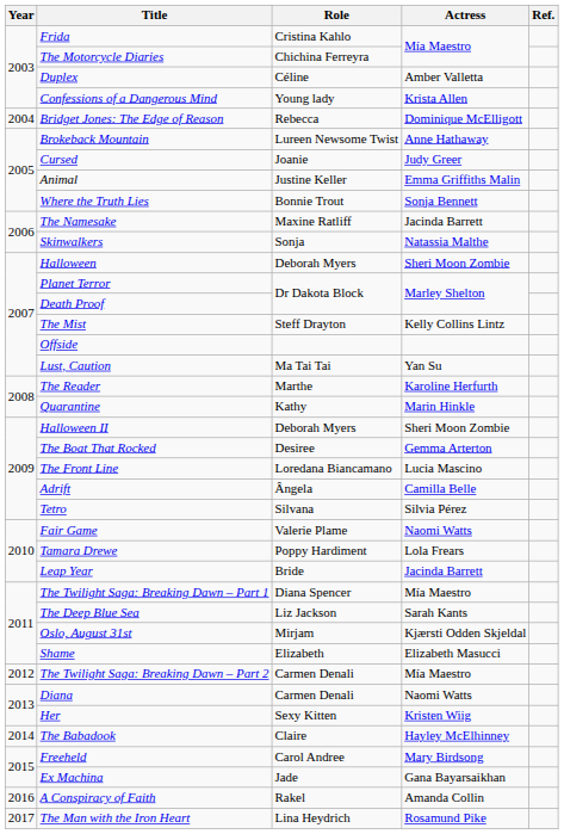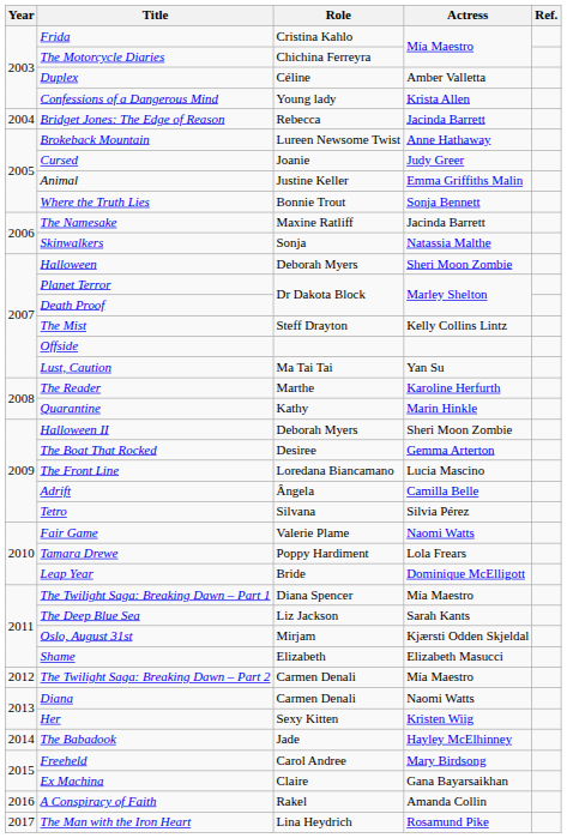 <table class="wikitable">
 <tr>
 <th>Year</th>
 <th>Title</th>
 <th>Role</th>
 <th>Actress</th>
 <th>Ref.</th>
 </tr>
 <tr>
 <td rowspan="4">2003</td>
 <td><em><a href='#'>Frida</a></em></td>
 <td>Cristina Kahlo</td>
 <td rowspan="2"><a href='#'>Mía Maestro</a></td>
 <td></td>
 </tr>
 <tr>
 <td><em><a href='#'>The Motorcycle Diaries</a></em></td>
 <td>Chichina Ferreyra</td>
 <td></td>
 </tr>
 <tr>
 <td><em><a href='#'>Duplex</a></em></td>
 <td>Céline</td>
 <td>Amber Valletta</td>
 <td></td>
 </tr>
 <tr>
 <td><em><a href='#'>Confessions of a Dangerous Mind</a></em></td>
 <td>Young lady</td>
 <td><a href='#'>Krista Allen</a></td>
 <td></td>
 </tr>
 <tr>
 <td>2004</td>
 <td><em><a href='#'>Bridget Jones: The Edge of Reason</a></em></td>
 <td>Rebecca</td>
-<td><a href='#'>Dominique McElligott</a></td>
+<td><a href='#'>Jacinda Barrett</a></td>
 <td></td>
 </tr>
 <tr>
 <td rowspan="4">2005</td>
 <td><em><a href='#'>Brokeback Mountain</a></em></td>
 <td>Lureen Newsome Twist</td>
 <td><a href='#'>Anne Hathaway</a></td>
 <td></td>
 </tr>
 <tr>
 <td><em><a href='#'>Cursed</a></em></td>
 <td>Joanie</td>
 <td><a href='#'>Judy Greer</a></td>
 <td></td>
 </tr>
 <tr>
 <td><em>Animal</em></td>
 <td>Justine Keller</td>
 <td><a href='#'>Emma Griffiths Malin</a></td>
 <td></td>
 </tr>
 <tr>
 <td><em><a href='#'>Where the Truth Lies</a></em></td>
 <td>Bonnie Trout</td>
 <td><a href='#'>Sonja Bennett</a></td>
 <td></td>
 </tr>
 <tr>
 <td rowspan="2">2006</td>
 <td><em><a href='#'>The Namesake</a></em></td>
 <td>Maxine Ratliff</td>
 <td>Jacinda Barrett</td>
 <td></td>
 </tr>
 <tr>
 <td><em><a href='#'>Skinwalkers</a></em></td>
 <td>Sonja</td>
 <td><a href='#'>Natassia Malthe</a></td>
 <td></td>
 </tr>
 <tr>
 <td rowspan="6">2007</td>
 <td><em><a href='#'>Halloween</a></em></td>
 <td>Deborah Myers</td>
 <td><a href='#'>Sheri Moon Zombie</a></td>
 <td></td>
 </tr>
 <tr>
 <td><em><a href='#'>Planet Terror</a></em></td>
 <td rowspan="2">Dr Dakota Block</td>
 <td rowspan="2"><a href='#'>Marley Shelton</a></td>
 <td></td>
 </tr>
 <tr>
 <td><em><a href='#'>Death Proof</a></em></td>
 <td></td>
 </tr>
 <tr>
 <td><em><a href='#'>The Mist</a></em></td>
 <td>Steff Drayton</td>
 <td>Kelly Collins Lintz</td>
 <td></td>
 </tr>
 <tr>
 <td><em><a href='#'>Offside</a></em></td>
 <td></td>
 <td></td>
 <td></td>
 </tr>
 <tr>
 <td><em><a href='#'>Lust, Caution</a></em></td>
 <td>Ma Tai Tai</td>
 <td>Yan Su</td>
 <td></td>
 </tr>
 <tr>
 <td rowspan="2">2008</td>
 <td><em><a href='#'>The Reader</a></em></td>
 <td>Marthe</td>
 <td><a href='#'>Karoline Herfurth</a></td>
 <td></td>
 </tr>
 <tr>
 <td><em><a href='#'>Quarantine</a></em></td>
 <td>Kathy</td>
 <td><a href='#'>Marin Hinkle</a></td>
 <td></td>
 </tr>
 <tr>
 <td rowspan="5">2009</td>
 <td><em><a href='#'>Halloween II</a></em></td>
 <td>Deborah Myers</td>
 <td>Sheri Moon Zombie</td>
 <td></td>
 </tr>
 <tr>
 <td><em><a href='#'>The Boat That Rocked</a></em></td>
 <td>Desiree</td>
 <td><a href='#'>Gemma Arterton</a></td>
 <td></td>
 </tr>
 <tr>
 <td><em><a href='#'>The Front Line</a></em></td>
 <td>Loredana Biancamano</td>
 <td>Lucia Mascino</td>
 <td></td>
 </tr>
 <tr>
 <td><em><a href='#'>Adrift</a></em></td>
 <td>Ângela</td>
 <td><a href='#'>Camilla Belle</a></td>
 <td></td>
 </tr>
 <tr>
 <td><em><a href='#'>Tetro</a></em></td>
 <td>Silvana</td>
 <td>Silvia Pérez</td>
 <td></td>
 </tr>
 <tr>
 <td rowspan="3">2010</td>
 <td><em><a href='#'>Fair Game</a></em></td>
 <td>Valerie Plame</td>
 <td><a href='#'>Naomi Watts</a></td>
 <td></td>
 </tr>
 <tr>
 <td><em><a href='#'>Tamara Drewe</a></em></td>
 <td>Poppy Hardiment</td>
 <td>Lola Frears</td>
 <td></td>
 </tr>
 <tr>
 <td><em><a href='#'>Leap Year</a></em></td>
 <td>Bride</td>
-<td><a href='#'>Jacinda Barrett</a></td>
+<td><a href='#'>Dominique McElligott</a></td>
 <td></td>
 </tr>
 <tr>
 <td rowspan="4">2011</td>
 <td><em><a href='#'>The Twilight Saga: Breaking Dawn – Part 1</a></em></td>
 <td>Diana Spencer</td>
 <td>Mía Maestro</td>
 <td></td>
 </tr>
 <tr>
 <td><em><a href='#'>The Deep Blue Sea</a></em></td>
 <td>Liz Jackson</td>
 <td>Sarah Kants</td>
 <td></td>
 </tr>
 <tr>
 <td><em><a href='#'>Oslo, August 31st</a></em></td>
 <td>Mirjam</td>
 <td>Kjærsti Odden Skjeldal</td>
 <td></td>
 </tr>
 <tr>
 <td><em><a href='#'>Shame</a></em></td>
 <td>Elizabeth</td>
 <td>Elizabeth Masucci</td>
 <td></td>
 </tr>
 <tr>
 <td>2012</td>
 <td><em><a href='#'>The Twilight Saga: Breaking Dawn – Part 2</a></em></td>
 <td>Carmen Denali</td>
 <td>Mía Maestro</td>
 <td></td>
 </tr>
 <tr>
 <td rowspan="2">2013</td>
 <td><em><a href='#'>Diana</a></em></td>
 <td>Carmen Denali</td>
 <td>Naomi Watts</td>
 <td></td>
 </tr>
 <tr>
 <td><em><a href='#'>Her</a></em></td>
 <td>Sexy Kitten</td>
 <td><a href='#'>Kristen Wiig</a></td>
 <td></td>
 </tr>
 <tr>
 <td>2014</td>
 <td><em><a href='#'>The Babadook</a></em></td>
-<td>Claire</td>
+<td>Jade</td>
 <td><a href='#'>Hayley McElhinney</a></td>
 <td></td>
 </tr>
 <tr>
 <td rowspan="2">2015</td>
 <td><em><a href='#'>Freeheld</a></em></td>
 <td>Carol Andree</td>
 <td><a href='#'>Mary Birdsong</a></td>
 <td></td>
 </tr>
 <tr>
 <td><em><a href='#'>Ex Machina</a></em></td>
-<td>Jade</td>
+<td>Claire</td>
 <td>Gana Bayarsaikhan</td>
 <td></td>
 </tr>
 <tr>
 <td>2016</td>
 <td><em><a href='#'>A Conspiracy of Faith</a></em></td>
 <td>Rakel</td>
 <td>Amanda Collin</td>
 <td></td>
 </tr>
 <tr>
 <td>2017</td>
 <td><em><a href='#'>The Man with the Iron Heart</a></em></td>
 <td>Lina Heydrich</td>
 <td><a href='#'>Rosamund Pike</a></td>
 <td></td>
 </tr>
 </table>
